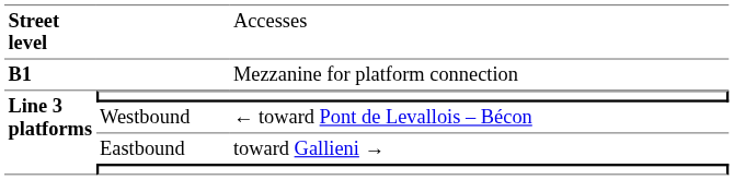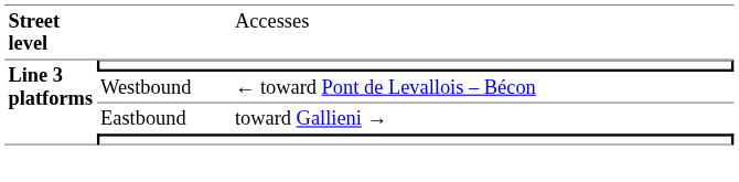 <table border=0 cellspacing=0 cellpadding=3>
 <tr>
 <td style="border-top:solid 1px gray;border-bottom:solid 1px gray;" width=50 valign=top><strong>Street level</strong></td>
 <td style="border-top:solid 1px gray;border-bottom:solid 1px gray;" width=100 valign=top></td>
 <td style="border-top:solid 1px gray;border-bottom:solid 1px gray;" width=390 valign=top>Accesses</td>
-</tr>
-<tr>
-<td style="border-bottom:solid 1px gray" width=50 valign=top><strong>B1</strong></td>
-<td style="border-bottom:solid 1px gray;" width=100 valign=top></td>
-<td style="border-bottom:solid 1px gray;" width=390 valign=top>Mezzanine for platform connection</td>
 </tr>
 <tr>
 <td style="border-bottom:solid 1px gray;" width=50 rowspan=10 valign=top><strong>Line 3 platforms</strong></td>
 <td style="border-top:solid 1px gray;border-right:solid 2px black;border-left:solid 2px black;border-bottom:solid 2px black;text-align:center;" colspan=2></td>
 </tr>
 <tr>
 <td style="border-bottom:solid 1px gray;" width=100>Westbound</td>
 <td style="border-bottom:solid 1px gray;" width=390>←   toward <a href='#'>Pont de Levallois – Bécon</a> </td>
 </tr>
 <tr>
 <td>Eastbound</td>
 <td>   toward <a href='#'>Gallieni</a>  →</td>
 </tr>
 <tr>
 <td style="border-top:solid 2px black;border-right:solid 2px black;border-left:solid 2px black;border-bottom:solid 1px gray;text-align:center;" colspan=2></td>
 </tr>
 </table>
